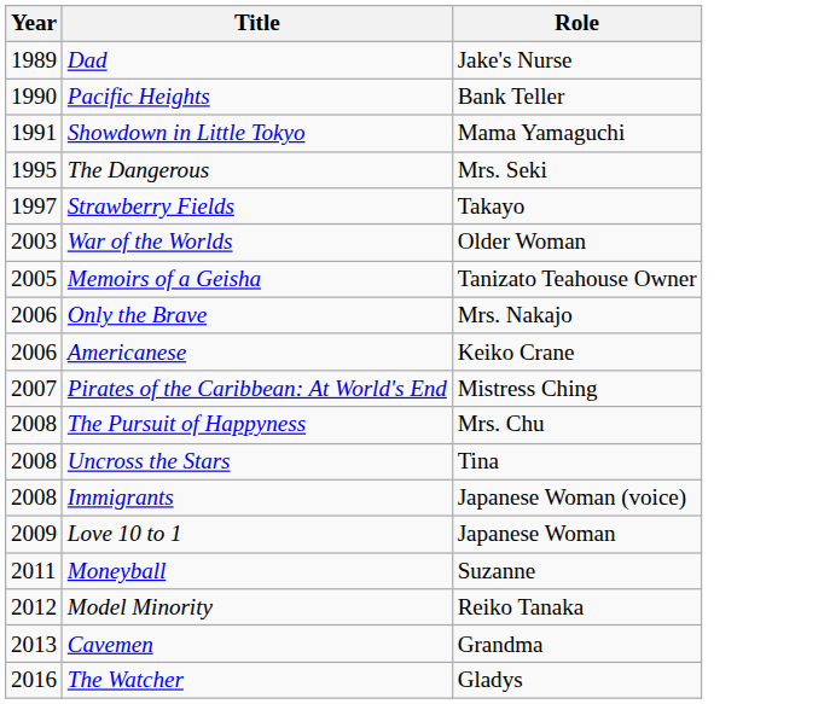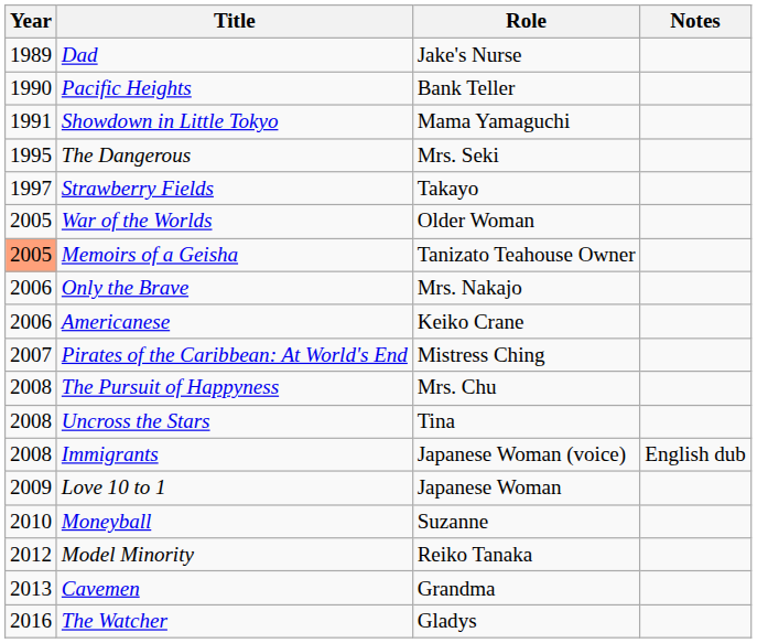 <table class="wikitable sortable">
 <tr>
 <th>Year</th>
 <th>Title</th>
 <th>Role</th>
+<th>Notes</th>
 </tr>
 <tr>
 <td>1989</td>
 <td><em><a href='#'>Dad</a></em></td>
 <td>Jake's Nurse</td>
+<td></td>
 </tr>
 <tr>
 <td>1990</td>
 <td><em><a href='#'>Pacific Heights</a></em></td>
 <td>Bank Teller</td>
+<td></td>
 </tr>
 <tr>
 <td>1991</td>
 <td><em><a href='#'>Showdown in Little Tokyo</a></em></td>
 <td>Mama Yamaguchi</td>
+<td></td>
 </tr>
 <tr>
 <td>1995</td>
 <td><em>The Dangerous</em></td>
 <td>Mrs. Seki</td>
+<td></td>
 </tr>
 <tr>
 <td>1997</td>
 <td><em><a href='#'>Strawberry Fields</a></em></td>
 <td>Takayo</td>
-</tr>
-<tr>
-<td>2003</td>
-<td><em><a href='#'>War of the Worlds</a></em></td>
-<td>Older Woman</td>
+<td></td>
 </tr>
 <tr>
 <td>2005</td>
+<td><em><a href='#'>War of the Worlds</a></em></td>
+<td>Older Woman</td>
+<td></td>
+</tr>
+<tr>
+<td style="background: lightsalmon;">2005</td>
 <td><em><a href='#'>Memoirs of a Geisha</a></em></td>
 <td>Tanizato Teahouse Owner</td>
+<td></td>
 </tr>
 <tr>
 <td>2006</td>
 <td><em><a href='#'>Only the Brave</a></em></td>
 <td>Mrs. Nakajo</td>
+<td></td>
 </tr>
 <tr>
 <td>2006</td>
 <td><em><a href='#'>Americanese</a></em></td>
 <td>Keiko Crane</td>
+<td></td>
 </tr>
 <tr>
 <td>2007</td>
 <td><em><a href='#'>Pirates of the Caribbean: At World's End</a></em></td>
 <td>Mistress Ching</td>
+<td></td>
 </tr>
 <tr>
 <td>2008</td>
 <td><em><a href='#'>The Pursuit of Happyness</a></em></td>
 <td>Mrs. Chu</td>
+<td></td>
 </tr>
 <tr>
 <td>2008</td>
 <td><em><a href='#'>Uncross the Stars</a></em></td>
 <td>Tina</td>
+<td></td>
 </tr>
 <tr>
 <td>2008</td>
 <td><em><a href='#'>Immigrants</a></em></td>
 <td>Japanese Woman (voice)</td>
+<td>English dub</td>
 </tr>
 <tr>
 <td>2009</td>
 <td><em>Love 10 to 1</em></td>
 <td>Japanese Woman</td>
+<td></td>
 </tr>
 <tr>
-<td>2011</td>
+<td>2010</td>
 <td><em><a href='#'>Moneyball</a></em></td>
 <td>Suzanne</td>
+<td></td>
 </tr>
 <tr>
 <td>2012</td>
 <td><em>Model Minority</em></td>
 <td>Reiko Tanaka</td>
+<td></td>
 </tr>
 <tr>
 <td>2013</td>
 <td><em><a href='#'>Cavemen</a></em></td>
 <td>Grandma</td>
+<td></td>
 </tr>
 <tr>
 <td>2016</td>
 <td><em><a href='#'>The Watcher</a></em></td>
 <td>Gladys</td>
+<td></td>
 </tr>
 </table>
